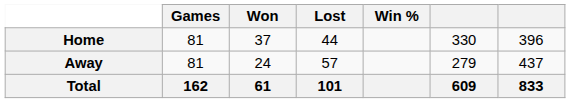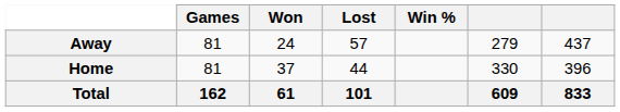 <table class="wikitable" style="margin:1em auto; font-size:95%; text-align:center; width:38em; border:0;">
 <tr>
 <td width="28%" style="background:#fff;border:0;"></td>
 <th width="12%">Games</th>
 <th width="12%">Won</th>
 <th width="12%">Lost</th>
 <th width="12%">Win %</th>
 <th width="12%"></th>
 <th width="12%"></th>
 </tr>
 <tr>
+<th>Away</th>
+<td>81</td>
+<td>24</td>
+<td>57</td>
+<td></td>
+<td>279</td>
+<td>437</td>
+</tr>
+<tr>
 <th>Home</th>
 <td>81</td>
 <td>37</td>
 <td>44</td>
 <td></td>
 <td>330</td>
 <td>396</td>
-</tr>
-<tr>
-<th>Away</th>
-<td>81</td>
-<td>24</td>
-<td>57</td>
-<td></td>
-<td>279</td>
-<td>437</td>
 </tr>
 <tr>
 <th>Total</th>
 <th>162</th>
 <th>61</th>
 <th>101</th>
 <th></th>
 <th>609</th>
 <th>833</th>
 </tr>
 <tr>
 </tr>
 </table>
